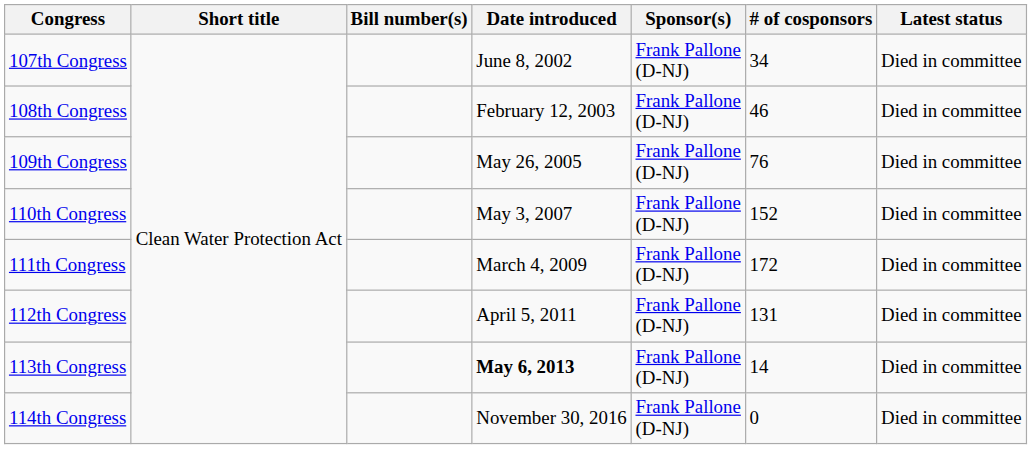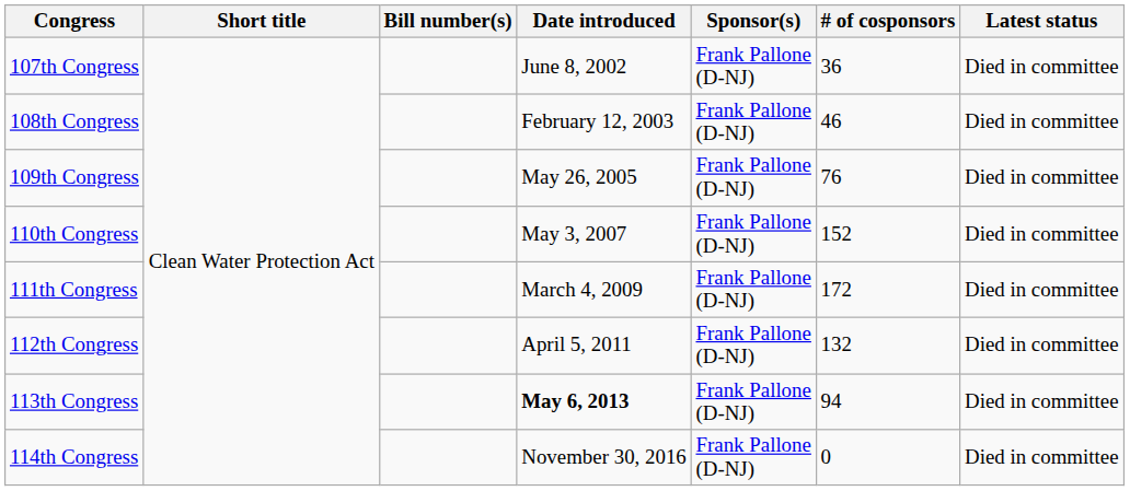 <table class="wikitable">
 <tr>
 <th>Congress</th>
 <th>Short title</th>
 <th>Bill number(s)</th>
 <th>Date introduced</th>
 <th>Sponsor(s)</th>
 <th># of cosponsors</th>
 <th>Latest status</th>
 </tr>
 <tr>
 <td><a href='#'>107th Congress</a></td>
 <td rowspan=8>Clean Water Protection Act</td>
 <td></td>
 <td>June 8, 2002</td>
 <td><a href='#'>Frank Pallone</a><br>(D-NJ)</td>
-<td>34</td>
+<td>36</td>
 <td>Died in committee</td>
 </tr>
 <tr>
 <td><a href='#'>108th Congress</a></td>
 <td></td>
 <td>February 12, 2003</td>
 <td><a href='#'>Frank Pallone</a><br>(D-NJ)</td>
 <td>46</td>
 <td>Died in committee</td>
 </tr>
 <tr>
 <td><a href='#'>109th Congress</a></td>
 <td></td>
 <td>May 26, 2005</td>
 <td><a href='#'>Frank Pallone</a><br>(D-NJ)</td>
 <td>76</td>
 <td>Died in committee</td>
 </tr>
 <tr>
 <td><a href='#'>110th Congress</a></td>
 <td></td>
 <td>May 3, 2007</td>
 <td><a href='#'>Frank Pallone</a><br>(D-NJ)</td>
 <td>152</td>
 <td>Died in committee</td>
 </tr>
 <tr>
 <td><a href='#'>111th Congress</a></td>
 <td></td>
 <td>March 4, 2009</td>
 <td><a href='#'>Frank Pallone</a><br>(D-NJ)</td>
 <td>172</td>
 <td>Died in committee</td>
 </tr>
 <tr>
 <td><a href='#'>112th Congress</a></td>
 <td></td>
 <td>April 5, 2011</td>
 <td><a href='#'>Frank Pallone</a><br>(D-NJ)</td>
-<td>131</td>
+<td>132</td>
 <td>Died in committee</td>
 </tr>
 <tr>
 <td><a href='#'>113th Congress</a></td>
 <td></td>
 <td><strong>May 6, 2013</strong></td>
 <td><a href='#'>Frank Pallone</a><br>(D-NJ)</td>
-<td>14</td>
+<td>94</td>
 <td>Died in committee</td>
 </tr>
 <tr>
 <td><a href='#'>114th Congress</a></td>
 <td></td>
 <td>November 30, 2016</td>
 <td><a href='#'>Frank Pallone</a><br>(D-NJ)</td>
 <td>0</td>
 <td>Died in committee</td>
 </tr>
 </table>
